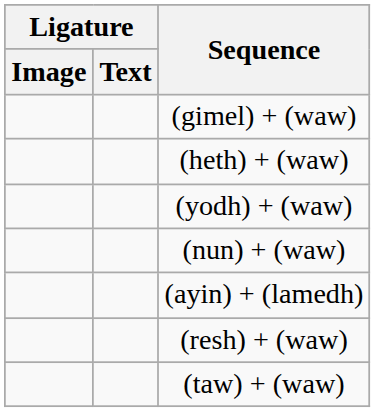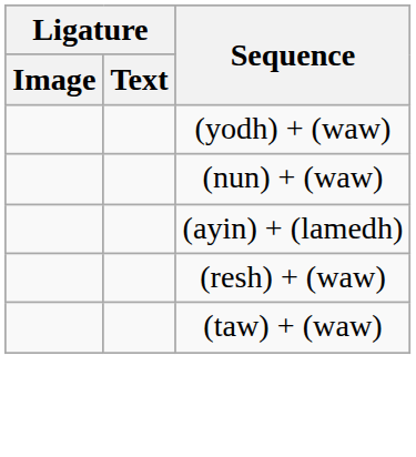 <table class="wikitable" style="text-align: center;">
 <tr>
 <th colspan="2">Ligature</th>
 <th rowspan="2">Sequence</th>
 </tr>
 <tr>
 <th>Image</th>
 <th>Text</th>
-</tr>
-<tr>
-<td></td>
-<td></td>
-<td> (gimel) +  (waw)</td>
-</tr>
-<tr>
-<td></td>
-<td></td>
-<td> (heth) +  (waw)</td>
 </tr>
 <tr>
 <td></td>
 <td></td>
 <td> (yodh) +  (waw)</td>
 </tr>
 <tr>
 <td></td>
 <td></td>
 <td> (nun) +  (waw)</td>
 </tr>
 <tr>
 <td></td>
 <td></td>
 <td> (ayin) +  (lamedh)</td>
 </tr>
 <tr>
 <td></td>
 <td></td>
 <td> (resh) +  (waw)</td>
 </tr>
 <tr>
 <td></td>
 <td></td>
 <td> (taw) +  (waw)</td>
 </tr>
 </table>
